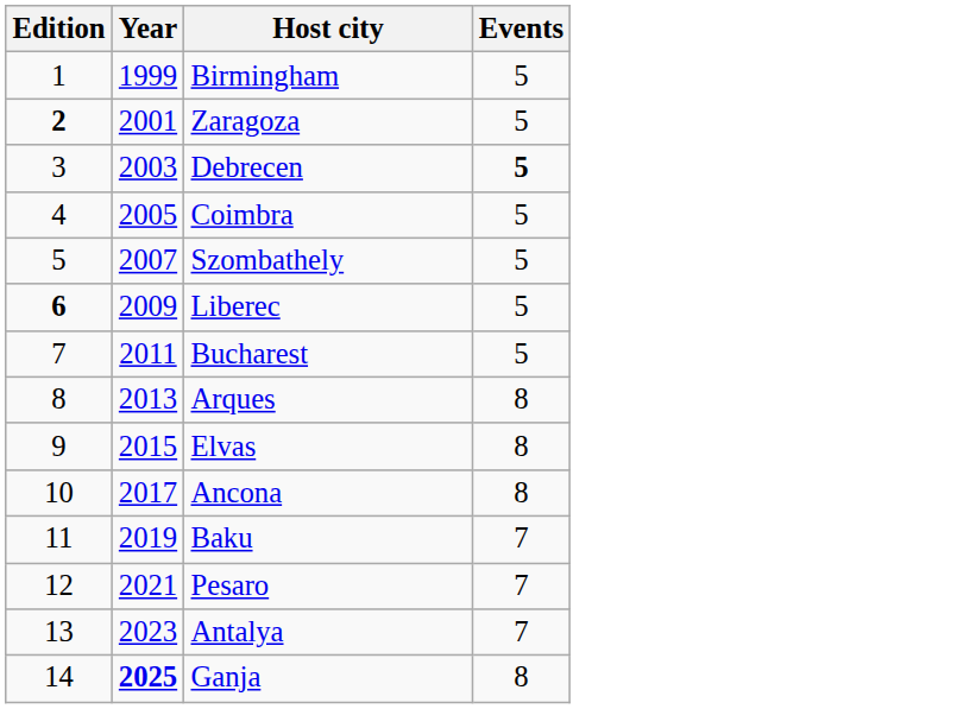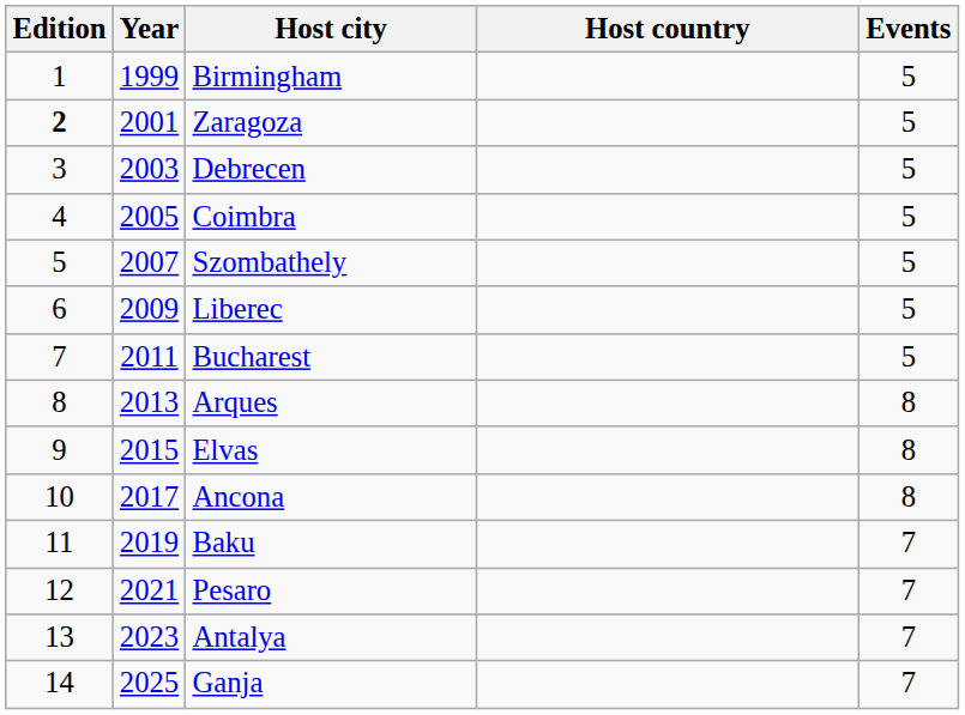 <table class="wikitable" style="font-size:100%">
 <tr>
 <th width=30>Edition</th>
 <th width=30>Year</th>
 <th width=150>Host city</th>
+<th width=200>Host country</th>
 <th width=30>Events</th>
 </tr>
 <tr>
 <td align=center>1</td>
 <td align=center><a href='#'>1999</a></td>
 <td><a href='#'>Birmingham</a></td>
+<td></td>
 <td align=center>5</td>
 </tr>
 <tr>
 <td align=center><strong>2</strong></td>
 <td align=center><a href='#'>2001</a></td>
 <td><a href='#'>Zaragoza</a></td>
+<td></td>
 <td align=center>5</td>
 </tr>
 <tr>
 <td align=center>3</td>
 <td align=center><a href='#'>2003</a></td>
 <td><a href='#'>Debrecen</a></td>
-<td align=center><strong>5</strong></td>
+<td></td>
+<td align=center>5</td>
 </tr>
 <tr>
 <td align=center>4</td>
 <td align=center><a href='#'>2005</a></td>
 <td><a href='#'>Coimbra</a></td>
+<td></td>
 <td align=center>5</td>
 </tr>
 <tr>
 <td align=center>5</td>
 <td align=center><a href='#'>2007</a></td>
 <td><a href='#'>Szombathely</a></td>
+<td></td>
 <td align=center>5</td>
 </tr>
 <tr>
-<td align=center><strong>6</strong></td>
+<td align=center>6</td>
 <td align=center><a href='#'>2009</a></td>
 <td><a href='#'>Liberec</a></td>
+<td></td>
 <td align=center>5</td>
 </tr>
 <tr>
 <td align=center>7</td>
 <td align=center><a href='#'>2011</a></td>
 <td><a href='#'>Bucharest</a></td>
+<td></td>
 <td align=center>5</td>
 </tr>
 <tr>
 <td align=center>8</td>
 <td align=center><a href='#'>2013</a></td>
 <td><a href='#'>Arques</a></td>
+<td></td>
 <td align=center>8</td>
 </tr>
 <tr>
 <td align=center>9</td>
 <td align=center><a href='#'>2015</a></td>
 <td><a href='#'>Elvas</a></td>
+<td></td>
 <td align=center>8</td>
 </tr>
 <tr>
 <td align=center>10</td>
 <td align=center><a href='#'>2017</a></td>
 <td><a href='#'>Ancona</a></td>
+<td></td>
 <td align=center>8</td>
 </tr>
 <tr>
 <td align=center>11</td>
 <td align=center><a href='#'>2019</a></td>
 <td><a href='#'>Baku</a></td>
+<td></td>
 <td align=center>7</td>
 </tr>
 <tr>
 <td align=center>12</td>
 <td align=center><a href='#'>2021</a></td>
 <td><a href='#'>Pesaro</a></td>
+<td></td>
 <td align=center>7</td>
 </tr>
 <tr>
 <td align=center>13</td>
 <td align=center><a href='#'>2023</a></td>
 <td><a href='#'>Antalya</a></td>
+<td></td>
 <td align=center>7</td>
 </tr>
 <tr>
 <td align=center>14</td>
-<td align=center><strong><a href='#'>2025</a></strong></td>
+<td align=center><a href='#'>2025</a></td>
 <td><a href='#'>Ganja</a></td>
-<td align=center>8</td>
+<td></td>
+<td align=center>7</td>
 </tr>
 </table>
